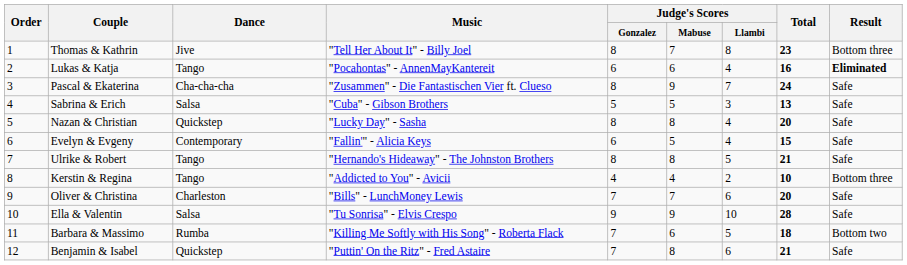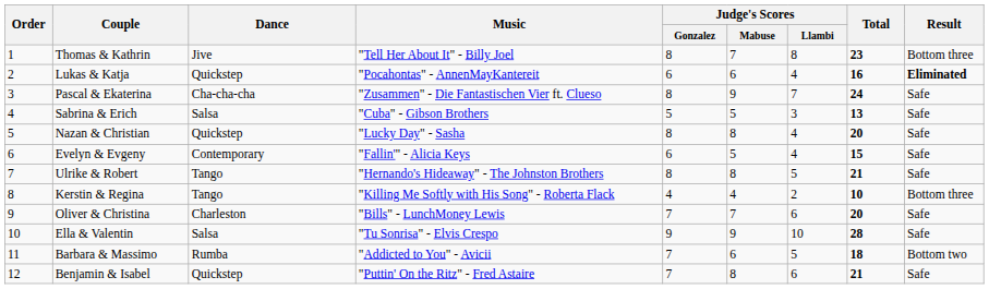 <table class="wikitable sortable center">
 <tr>
 <th rowspan="2" style="width: 4em">Order</th>
 <th rowspan="2" style="width: 17em">Couple</th>
 <th rowspan="2" style="width: 20em">Dance</th>
 <th rowspan="2" style="width: 40em">Music</th>
 <th colspan="3">Judge's Scores</th>
 <th rowspan="2" style="width: 6em">Total</th>
 <th rowspan="2" style="width: 7em">Result</th>
 </tr>
 <tr>
 <th style="width: 6em"><small>Gonzalez</small></th>
 <th style="width: 6em"><small>Mabuse</small></th>
 <th style="width: 6em"><small>Llambi</small></th>
 </tr>
 <tr>
 <td>1</td>
 <td>Thomas & Kathrin</td>
 <td>Jive</td>
 <td>"<a href='#'>Tell Her About It</a>" - <a href='#'>Billy Joel</a></td>
 <td>8</td>
 <td>7</td>
 <td>8</td>
 <td><strong>23</strong></td>
 <td>Bottom three</td>
 </tr>
 <tr>
 <td>2</td>
 <td>Lukas & Katja</td>
-<td>Tango</td>
+<td>Quickstep</td>
 <td>"<a href='#'>Pocahontas</a>" - <a href='#'>AnnenMayKantereit</a></td>
 <td>6</td>
 <td>6</td>
 <td>4</td>
 <td><strong>16</strong></td>
 <td><strong>Eliminated</strong></td>
 </tr>
 <tr>
 <td>3</td>
 <td>Pascal & Ekaterina</td>
 <td>Cha-cha-cha</td>
 <td>"<a href='#'>Zusammen</a>" - <a href='#'>Die Fantastischen Vier</a> ft. <a href='#'>Clueso</a></td>
 <td>8</td>
 <td>9</td>
 <td>7</td>
 <td><strong>24</strong></td>
 <td>Safe</td>
 </tr>
 <tr>
 <td>4</td>
 <td>Sabrina & Erich</td>
 <td>Salsa</td>
 <td>"<a href='#'>Cuba</a>" - <a href='#'>Gibson Brothers</a></td>
 <td>5</td>
 <td>5</td>
 <td>3</td>
 <td><strong>13</strong></td>
 <td>Safe</td>
 </tr>
 <tr>
 <td>5</td>
 <td>Nazan & Christian</td>
 <td>Quickstep</td>
 <td>"<a href='#'>Lucky Day</a>" - <a href='#'>Sasha</a></td>
 <td>8</td>
 <td>8</td>
 <td>4</td>
 <td><strong>20</strong></td>
 <td>Safe</td>
 </tr>
 <tr>
 <td>6</td>
 <td>Evelyn & Evgeny</td>
 <td>Contemporary</td>
 <td>"<a href='#'>Fallin'</a>" - <a href='#'>Alicia Keys</a></td>
 <td>6</td>
 <td>5</td>
 <td>4</td>
 <td><strong>15</strong></td>
 <td>Safe</td>
 </tr>
 <tr>
 <td>7</td>
 <td>Ulrike & Robert</td>
 <td>Tango</td>
 <td>"<a href='#'>Hernando's Hideaway</a>" - <a href='#'>The Johnston Brothers</a></td>
 <td>8</td>
 <td>8</td>
 <td>5</td>
 <td><strong>21</strong></td>
 <td>Safe</td>
 </tr>
 <tr>
 <td>8</td>
 <td>Kerstin & Regina</td>
 <td>Tango</td>
-<td>"<a href='#'>Addicted to You</a>" - <a href='#'>Avicii</a></td>
+<td>"<a href='#'>Killing Me Softly with His Song</a>" - <a href='#'>Roberta Flack</a></td>
 <td>4</td>
 <td>4</td>
 <td>2</td>
 <td><strong>10</strong></td>
 <td>Bottom three</td>
 </tr>
 <tr>
 <td>9</td>
 <td>Oliver & Christina</td>
 <td>Charleston</td>
 <td>"<a href='#'>Bills</a>" - <a href='#'>LunchMoney Lewis</a></td>
 <td>7</td>
 <td>7</td>
 <td>6</td>
 <td><strong>20</strong></td>
 <td>Safe</td>
 </tr>
 <tr>
 <td>10</td>
 <td>Ella & Valentin</td>
 <td>Salsa</td>
 <td>"<a href='#'>Tu Sonrisa</a>" - <a href='#'>Elvis Crespo</a></td>
 <td>9</td>
 <td>9</td>
 <td>10</td>
 <td><strong>28</strong></td>
 <td>Safe</td>
 </tr>
 <tr>
 <td>11</td>
 <td>Barbara & Massimo</td>
 <td>Rumba</td>
-<td>"<a href='#'>Killing Me Softly with His Song</a>" - <a href='#'>Roberta Flack</a></td>
+<td>"<a href='#'>Addicted to You</a>" - <a href='#'>Avicii</a></td>
 <td>7</td>
 <td>6</td>
 <td>5</td>
 <td><strong>18</strong></td>
 <td>Bottom two</td>
 </tr>
 <tr>
 <td>12</td>
 <td>Benjamin & Isabel</td>
 <td>Quickstep</td>
 <td>"<a href='#'>Puttin' On the Ritz</a>" - <a href='#'>Fred Astaire</a></td>
 <td>7</td>
 <td>8</td>
 <td>6</td>
 <td><strong>21</strong></td>
 <td>Safe</td>
 </tr>
 </table>
